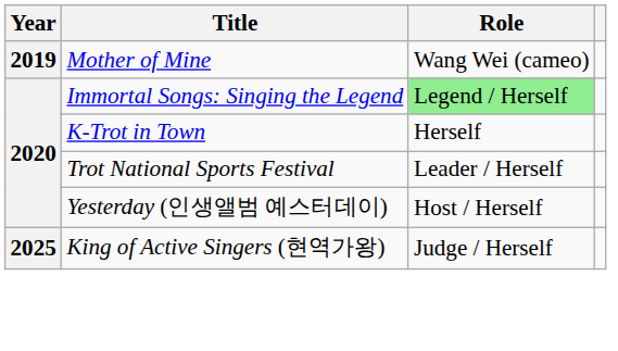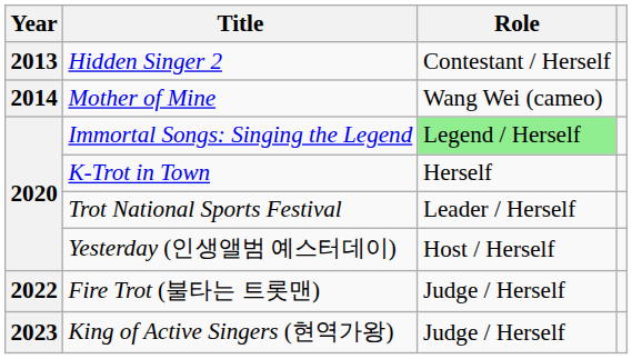 <table class="wikitable  plainrowheaders">
 <tr>
 <th scope="col">Year</th>
 <th scope="col">Title</th>
 <th scope="col">Role</th>
 <th scope="col" class="unsortable"></th>
 </tr>
 <tr>
-<th scope="row">2019</th>
+<th scope="row">2013</th>
+<td><em><a href='#'>Hidden Singer 2</a></em></td>
+<td>Contestant / Herself</td>
+<td></td>
+</tr>
+<tr>
+<th scope="row">2014</th>
 <td><em><a href='#'>Mother of Mine</a></em></td>
 <td>Wang Wei (cameo)</td>
 <td></td>
 </tr>
 <tr>
 <th rowspan="4" scope="row">2020</th>
 <td><em><a href='#'>Immortal Songs: Singing the Legend</a></em></td>
 <td style="background: lightgreen;">Legend / Herself</td>
 <td></td>
 </tr>
 <tr>
 <td><em><a href='#'>K-Trot in Town</a></em></td>
 <td>Herself</td>
 <td></td>
 </tr>
 <tr>
 <td><em>Trot National Sports Festival</em></td>
 <td>Leader / Herself</td>
 <td></td>
 </tr>
 <tr>
 <td><em>Yesterday</em> (인생앨범 예스터데이)</td>
 <td>Host / Herself</td>
 <td></td>
 </tr>
 <tr>
-<th scope="row">2025</th>
+<th scope="row">2022</th>
+<td><em>Fire Trot</em> (불타는 트롯맨)</td>
+<td>Judge / Herself</td>
+<td></td>
+</tr>
+<tr>
+<th scope="row">2023</th>
 <td><em>King of Active Singers</em> (현역가왕)</td>
 <td>Judge / Herself</td>
 <td></td>
 </tr>
 </table>
